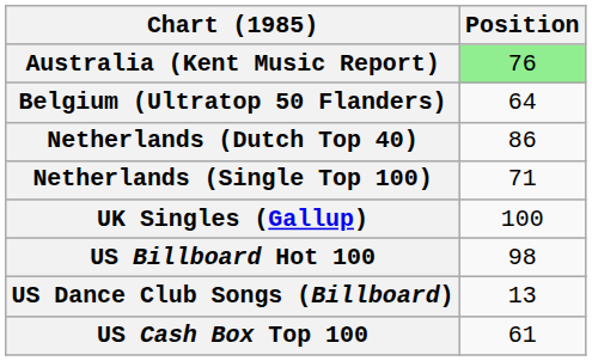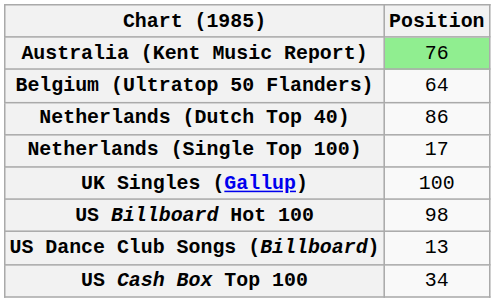 <table class="wikitable sortable plainrowheaders" style="text-align:center">
 <tr>
 <th>Chart (1985)</th>
 <th>Position</th>
 </tr>
 <tr>
 <th scope="row">Australia (Kent Music Report)</th>
 <td style="background: lightgreen;">76</td>
 </tr>
 <tr>
 <th scope="row">Belgium (Ultratop 50 Flanders)</th>
 <td>64</td>
 </tr>
 <tr>
 <th scope="row">Netherlands (Dutch Top 40)</th>
 <td>86</td>
 </tr>
 <tr>
 <th scope="row">Netherlands (Single Top 100)</th>
-<td>71</td>
+<td>17</td>
 </tr>
 <tr>
 <th scope="row">UK Singles (<a href='#'>Gallup</a>)</th>
 <td>100</td>
 </tr>
 <tr>
 <th scope="row">US <em>Billboard</em> Hot 100</th>
 <td>98</td>
 </tr>
 <tr>
 <th scope="row">US Dance Club Songs (<em>Billboard</em>)</th>
 <td>13</td>
 </tr>
 <tr>
 <th scope="row">US <em>Cash Box</em> Top 100</th>
-<td>61</td>
+<td>34</td>
 </tr>
 </table>
